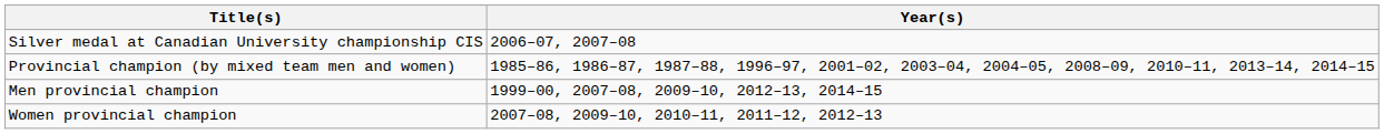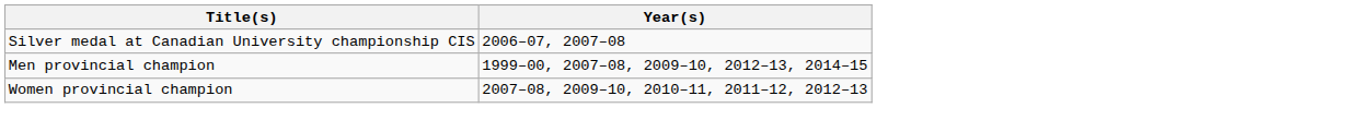 <table class = "wikitable">
 <tr>
 <th>Title(s)</th>
 <th>Year(s)</th>
 </tr>
 <tr>
 <td>Silver medal at Canadian University championship CIS</td>
 <td>2006–07, 2007–08</td>
 </tr>
 <tr>
-<td>Provincial champion (by mixed team men and women)</td>
-<td>1985–86, 1986–87, 1987–88, 1996–97, 2001–02, 2003–04, 2004–05, 2008–09, 2010–11, 2013–14, 2014–15</td>
-</tr>
-<tr>
 <td>Men provincial champion</td>
 <td>1999–00, 2007–08, 2009–10, 2012–13, 2014–15</td>
 </tr>
 <tr>
 <td>Women provincial champion</td>
 <td>2007–08, 2009–10, 2010–11, 2011–12, 2012–13</td>
 </tr>
 </table>
